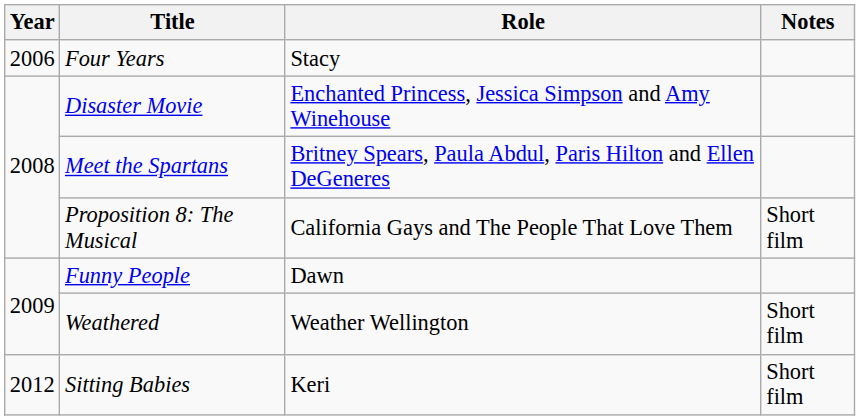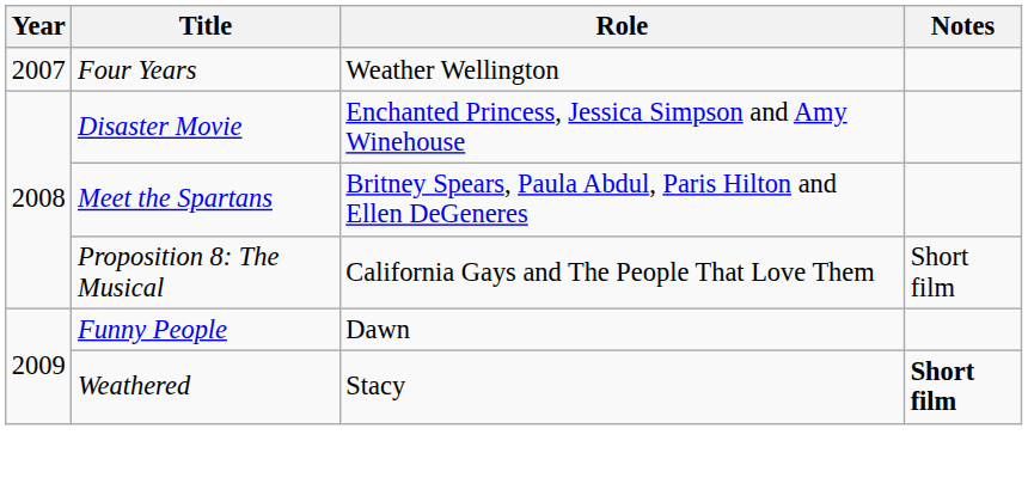 <table class="wikitable">
 <tr>
 <th>Year</th>
 <th>Title</th>
 <th>Role</th>
 <th>Notes</th>
 </tr>
 <tr>
-<td rowspan="1">2006</td>
+<td rowspan="1">2007</td>
 <td><em>Four Years</em></td>
-<td>Stacy</td>
+<td>Weather Wellington</td>
 <td></td>
 </tr>
 <tr>
 <td rowspan="3">2008</td>
 <td><em><a href='#'>Disaster Movie</a></em></td>
 <td><a href='#'>Enchanted Princess</a>, <a href='#'>Jessica Simpson</a> and <a href='#'>Amy Winehouse</a></td>
 <td></td>
 </tr>
 <tr>
 <td><em><a href='#'>Meet the Spartans</a></em></td>
 <td><a href='#'>Britney Spears</a>, <a href='#'>Paula Abdul</a>, <a href='#'>Paris Hilton</a> and <a href='#'>Ellen DeGeneres</a></td>
 <td></td>
 </tr>
 <tr>
 <td><em>Proposition 8: The Musical</em></td>
 <td>California Gays and The People That Love Them</td>
 <td>Short film</td>
 </tr>
 <tr>
 <td rowspan="2">2009</td>
 <td><em><a href='#'>Funny People</a></em></td>
 <td>Dawn</td>
 <td></td>
 </tr>
 <tr>
 <td><em>Weathered</em></td>
-<td>Weather Wellington</td>
-<td>Short film</td>
-</tr>
-<tr>
-<td rowspan="1">2012</td>
-<td><em>Sitting Babies</em></td>
-<td>Keri</td>
-<td>Short film</td>
+<td>Stacy</td>
+<td><strong>Short film</strong></td>
 </tr>
 </table>
